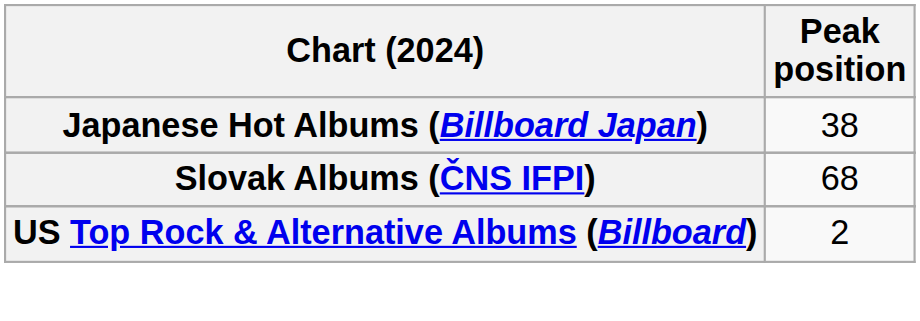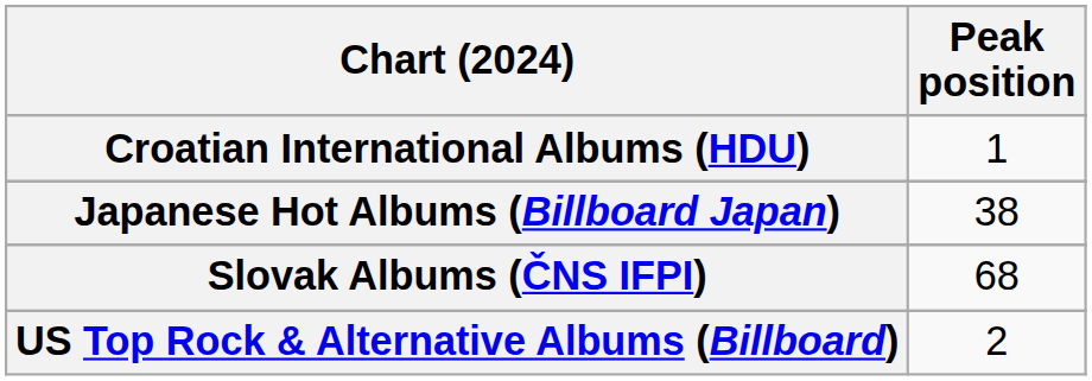 <table class="wikitable sortable plainrowheaders" style="text-align:center">
 <tr>
 <th scope="col">Chart (2024)</th>
 <th scope="col">Peak<br>position</th>
 </tr>
 <tr>
 </tr>
 <tr>
 </tr>
 <tr>
 </tr>
 <tr>
 </tr>
 <tr>
+</tr>
+<tr>
+<th scope="row">Croatian International Albums (<a href='#'>HDU</a>)</th>
+<td>1</td>
 </tr>
 <tr>
 </tr>
 <tr>
 </tr>
 <tr>
 </tr>
 <tr>
 </tr>
 <tr>
 </tr>
 <tr>
 </tr>
 <tr>
 </tr>
 <tr>
 </tr>
 <tr>
 </tr>
 <tr>
 </tr>
 <tr>
 <th scope="row">Japanese Hot Albums (<em><a href='#'>Billboard Japan</a></em>)</th>
 <td>38</td>
 </tr>
 <tr>
 </tr>
 <tr>
 </tr>
 <tr>
 </tr>
 <tr>
 </tr>
 <tr>
 </tr>
 <tr>
 <th scope="row">Slovak Albums (<a href='#'>ČNS IFPI</a>)</th>
 <td>68</td>
 </tr>
 <tr>
 </tr>
 <tr>
 </tr>
 <tr>
 </tr>
 <tr>
 </tr>
 <tr>
 </tr>
 <tr>
 </tr>
 <tr>
 <th scope="row">US <a href='#'>Top Rock & Alternative Albums</a> (<em><a href='#'>Billboard</a></em>)</th>
 <td>2</td>
 </tr>
 </table>
